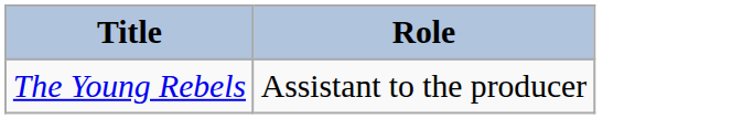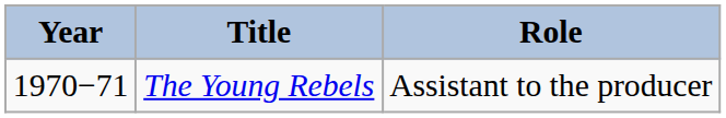 <table class="wikitable" style="font-size:95%;">
 <tr>
+<th style="background:#B0C4DE;">Year</th>
 <th style="background:#B0C4DE;">Title</th>
 <th style="background:#B0C4DE;">Role</th>
 </tr>
 <tr>
+<td>1970−71</td>
 <td><em><a href='#'>The Young Rebels</a></em></td>
 <td>Assistant to the producer</td>
 </tr>
 </table>
